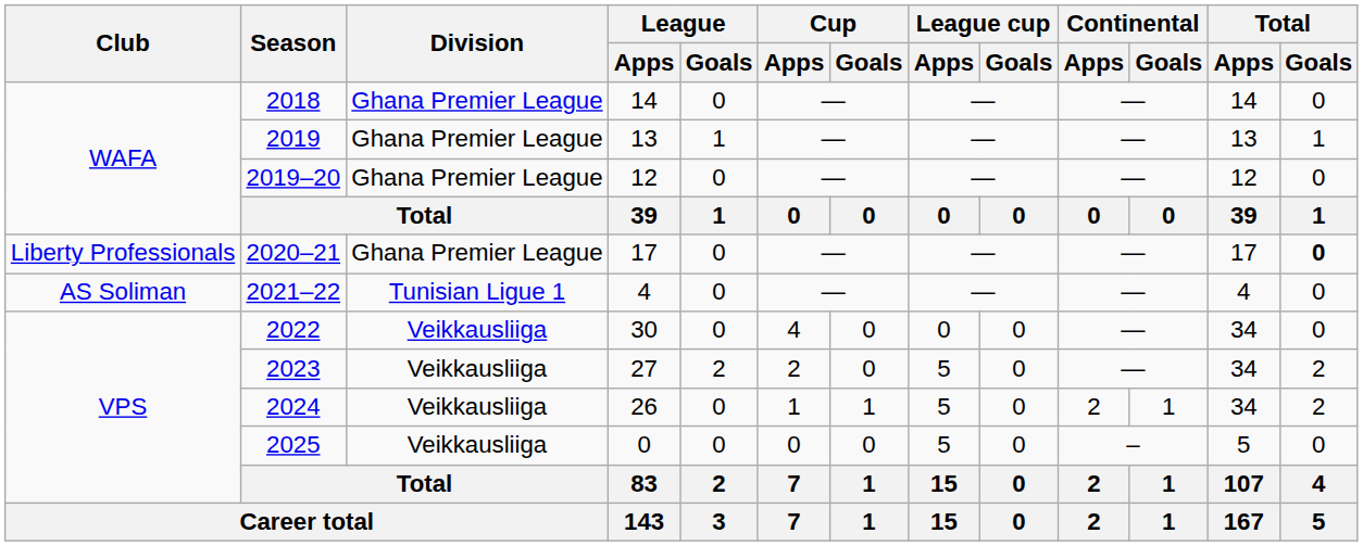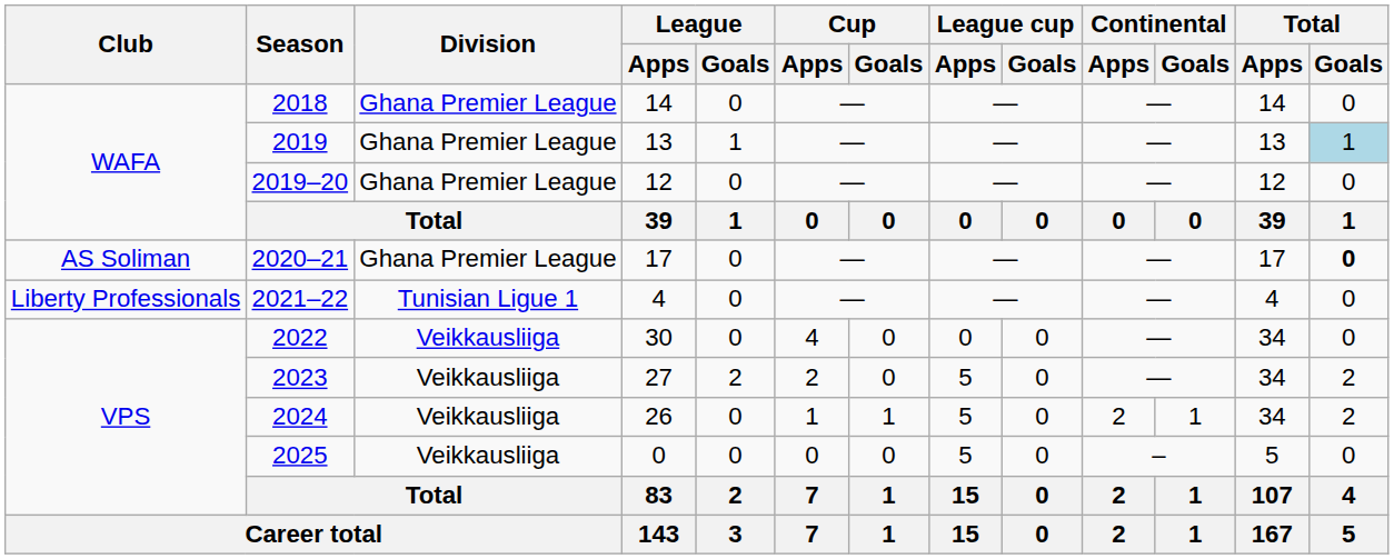 <table class="wikitable" style="text-align:center">
 <tr>
 <th rowspan="2">Club</th>
 <th rowspan="2">Season</th>
 <th rowspan="2">Division</th>
 <th colspan="2">League</th>
 <th colspan="2">Cup</th>
 <th colspan="2">League cup</th>
 <th colspan="2">Continental</th>
 <th colspan="2">Total</th>
 </tr>
 <tr>
 <th>Apps</th>
 <th>Goals</th>
 <th>Apps</th>
 <th>Goals</th>
 <th>Apps</th>
 <th>Goals</th>
 <th>Apps</th>
 <th>Goals</th>
 <th>Apps</th>
 <th>Goals</th>
 </tr>
 <tr>
 <td rowspan="4"><a href='#'>WAFA</a></td>
 <td><a href='#'>2018</a></td>
 <td><a href='#'>Ghana Premier League</a></td>
 <td>14</td>
 <td>0</td>
 <td colspan="2">—</td>
 <td colspan="2">—</td>
 <td colspan="2">—</td>
 <td>14</td>
 <td>0</td>
 </tr>
 <tr>
 <td><a href='#'>2019</a></td>
 <td>Ghana Premier League</td>
 <td>13</td>
 <td>1</td>
 <td colspan="2">—</td>
 <td colspan="2">—</td>
 <td colspan="2">—</td>
 <td>13</td>
-<td>1</td>
+<td style="background: lightblue;">1</td>
 </tr>
 <tr>
 <td><a href='#'>2019–20</a></td>
 <td>Ghana Premier League</td>
 <td>12</td>
 <td>0</td>
 <td colspan="2">—</td>
 <td colspan="2">—</td>
 <td colspan="2">—</td>
 <td>12</td>
 <td>0</td>
 </tr>
 <tr>
 <th colspan="2">Total</th>
 <th>39</th>
 <th>1</th>
 <th>0</th>
 <th>0</th>
 <th>0</th>
 <th>0</th>
 <th>0</th>
 <th>0</th>
 <th>39</th>
 <th>1</th>
 </tr>
 <tr>
-<td><a href='#'>Liberty Professionals</a></td>
+<td><a href='#'>AS Soliman</a></td>
 <td><a href='#'>2020–21</a></td>
 <td>Ghana Premier League</td>
 <td>17</td>
 <td>0</td>
 <td colspan="2">—</td>
 <td colspan="2">—</td>
 <td colspan="2">—</td>
 <td>17</td>
 <td><strong>0</strong></td>
 </tr>
 <tr>
-<td><a href='#'>AS Soliman</a></td>
+<td><a href='#'>Liberty Professionals</a></td>
 <td><a href='#'>2021–22</a></td>
 <td><a href='#'>Tunisian Ligue 1</a></td>
 <td>4</td>
 <td>0</td>
 <td colspan="2">—</td>
 <td colspan="2">—</td>
 <td colspan="2">—</td>
 <td>4</td>
 <td>0</td>
 </tr>
 <tr>
 <td rowspan="5"><a href='#'>VPS</a></td>
 <td><a href='#'>2022</a></td>
 <td><a href='#'>Veikkausliiga</a></td>
 <td>30</td>
 <td>0</td>
 <td>4</td>
 <td>0</td>
 <td>0</td>
 <td>0</td>
 <td colspan="2">—</td>
 <td>34</td>
 <td>0</td>
 </tr>
 <tr>
 <td><a href='#'>2023</a></td>
 <td>Veikkausliiga</td>
 <td>27</td>
 <td>2</td>
 <td>2</td>
 <td>0</td>
 <td>5</td>
 <td>0</td>
 <td colspan="2">—</td>
 <td>34</td>
 <td>2</td>
 </tr>
 <tr>
 <td><a href='#'>2024</a></td>
 <td>Veikkausliiga</td>
 <td>26</td>
 <td>0</td>
 <td>1</td>
 <td>1</td>
 <td>5</td>
 <td>0</td>
 <td>2</td>
 <td>1</td>
 <td>34</td>
 <td>2</td>
 </tr>
 <tr>
 <td><a href='#'>2025</a></td>
 <td>Veikkausliiga</td>
 <td>0</td>
 <td>0</td>
 <td>0</td>
 <td>0</td>
 <td>5</td>
 <td>0</td>
 <td colspan=2>–</td>
 <td>5</td>
 <td>0</td>
 </tr>
 <tr>
 <th colspan="2">Total</th>
 <th>83</th>
 <th>2</th>
 <th>7</th>
 <th>1</th>
 <th>15</th>
 <th>0</th>
 <th>2</th>
 <th>1</th>
 <th>107</th>
 <th>4</th>
 </tr>
 <tr>
 <th colspan="3">Career total</th>
 <th>143</th>
 <th>3</th>
 <th>7</th>
 <th>1</th>
 <th>15</th>
 <th>0</th>
 <th>2</th>
 <th>1</th>
 <th>167</th>
 <th>5</th>
 </tr>
 </table>
